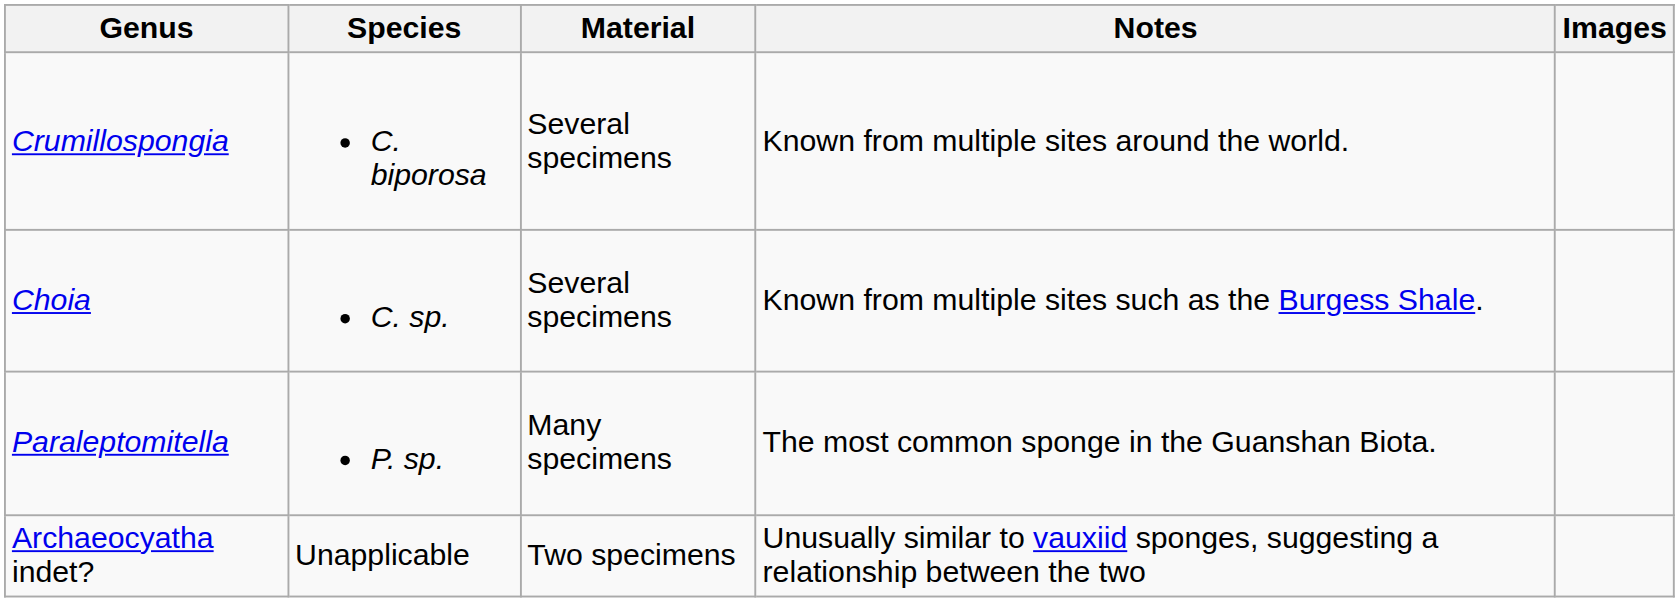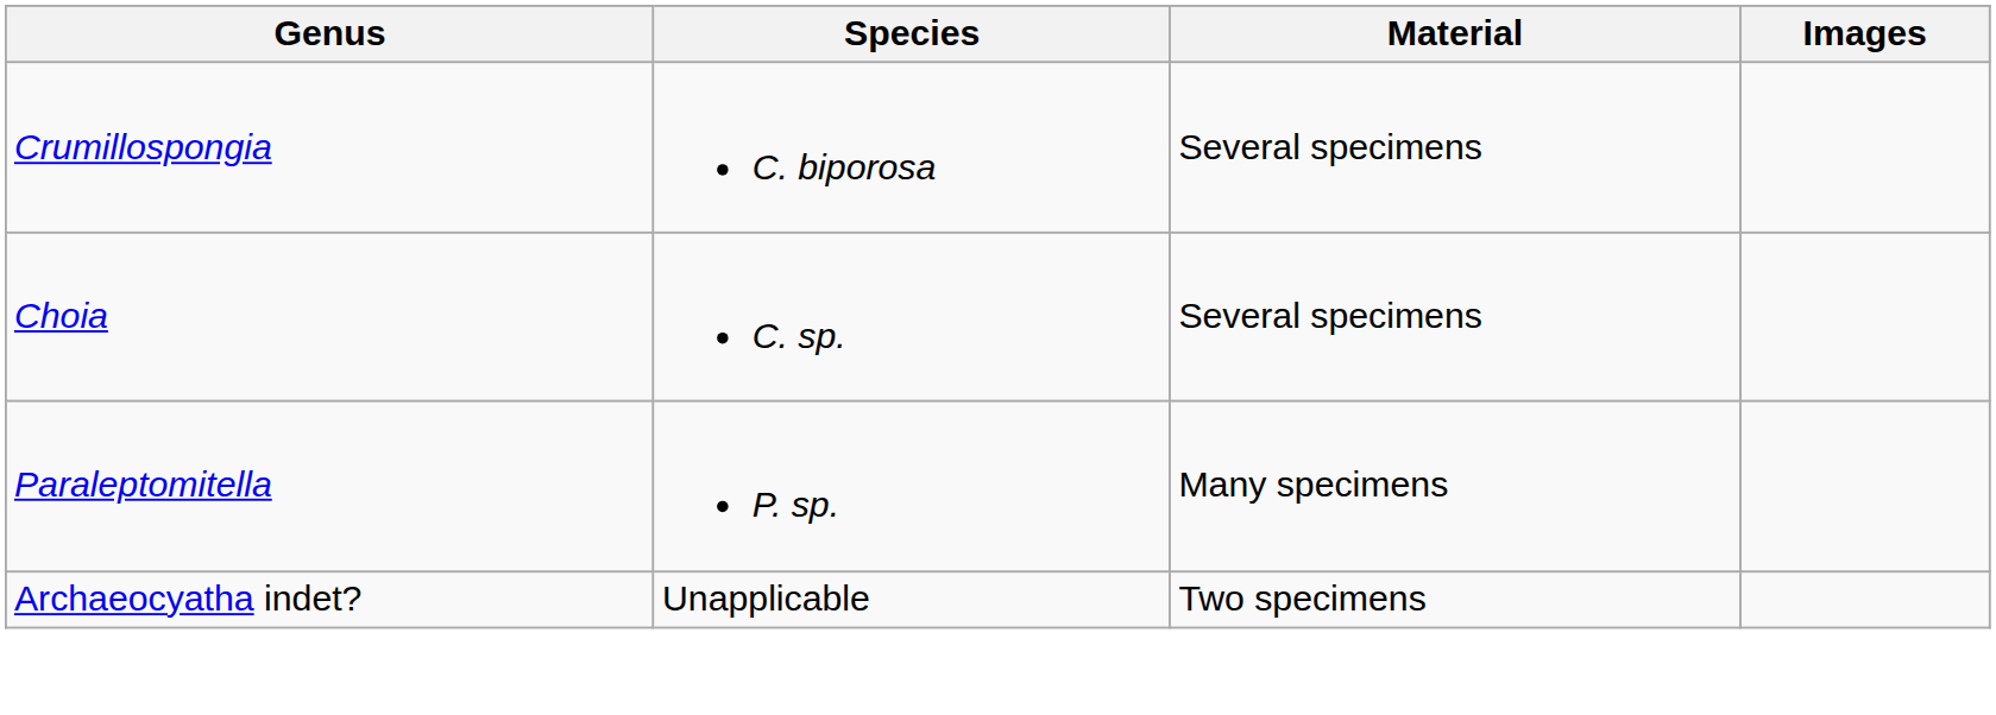 <table class="wikitable" style="margin:auto;width:100%;">
 <tr>
 <th>Genus</th>
 <th>Species</th>
 <th>Material</th>
-<th>Notes</th>
 <th>Images</th>
 </tr>
 <tr>
 <td><em><a href='#'>Crumillospongia</a></em></td>
 <td><br><ul><li><em>C. biporosa</em></li></ul></td>
 <td>Several specimens</td>
-<td>Known from multiple sites around the world.</td>
 <td></td>
 </tr>
 <tr>
 <td><em><a href='#'>Choia</a></em></td>
 <td><br><ul><li><em>C. sp.</em></li></ul></td>
 <td>Several specimens</td>
-<td>Known from multiple sites such as the <a href='#'>Burgess Shale</a>.</td>
 <td></td>
 </tr>
 <tr>
 <td><em><a href='#'>Paraleptomitella</a></em></td>
 <td><br><ul><li><em>P. sp.</em></li></ul></td>
 <td>Many specimens</td>
-<td>The most common sponge in the Guanshan Biota.</td>
 <td></td>
 </tr>
 <tr>
 <td><a href='#'>Archaeocyatha</a> indet?</td>
 <td>Unapplicable</td>
 <td>Two specimens</td>
-<td>Unusually similar to <a href='#'>vauxiid</a> sponges, suggesting a relationship between the two</td>
 <td></td>
 </tr>
 </table>
